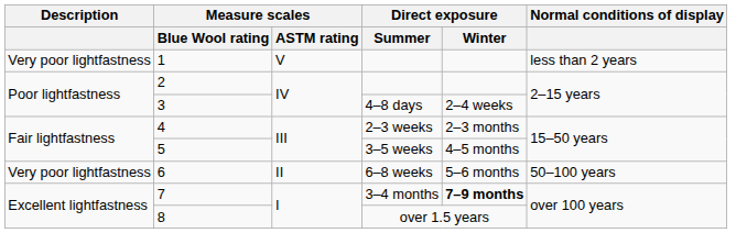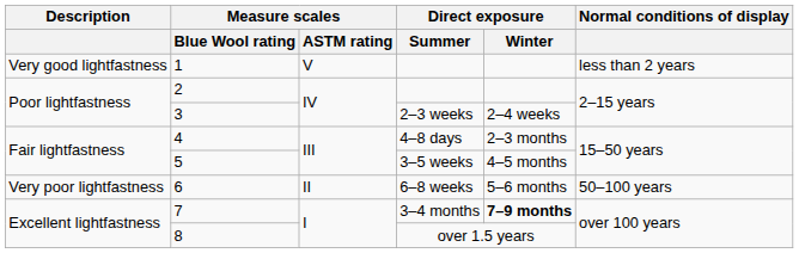 <table class="wikitable">
 <tr>
 <th>Description</th>
 <th colspan=2 align="center">Measure scales</th>
 <th colspan=2 align="center">Direct exposure</th>
 <th>Normal conditions of display</th>
 </tr>
 <tr>
 <th></th>
 <th>Blue Wool rating</th>
 <th>ASTM rating</th>
 <th>Summer</th>
 <th>Winter</th>
 <th></th>
 </tr>
 <tr>
-<td>Very poor lightfastness</td>
+<td>Very good lightfastness</td>
 <td>1</td>
 <td>V</td>
 <td></td>
 <td></td>
 <td>less than 2 years</td>
 </tr>
 <tr>
 <td rowspan=2>Poor lightfastness</td>
 <td>2</td>
 <td rowspan=2>IV</td>
 <td></td>
 <td></td>
 <td rowspan=2>2–15 years</td>
 </tr>
 <tr>
 <td>3</td>
-<td>4–8 days</td>
+<td>2–3 weeks</td>
 <td>2–4 weeks</td>
 </tr>
 <tr>
 <td rowspan=2>Fair lightfastness</td>
 <td>4</td>
 <td rowspan=2>III</td>
-<td>2–3 weeks</td>
+<td>4–8 days</td>
 <td>2–3 months</td>
 <td rowspan=2>15–50 years</td>
 </tr>
 <tr>
 <td>5</td>
 <td>3–5 weeks</td>
 <td>4–5 months</td>
 </tr>
 <tr>
 <td>Very poor lightfastness</td>
 <td>6</td>
 <td>II</td>
 <td>6–8 weeks</td>
 <td>5–6 months</td>
 <td>50–100 years</td>
 </tr>
 <tr>
 <td rowspan=2>Excellent lightfastness</td>
 <td>7</td>
 <td rowspan=2>I</td>
 <td>3–4 months</td>
 <td><strong>7–9 months</strong></td>
 <td rowspan=2>over 100 years</td>
 </tr>
 <tr>
 <td>8</td>
 <td colspan=2 align="center">over 1.5 years</td>
 </tr>
 </table>
